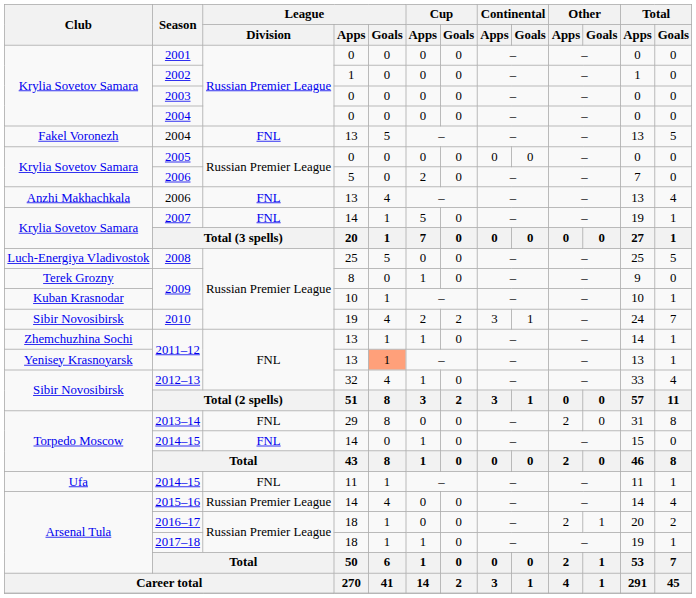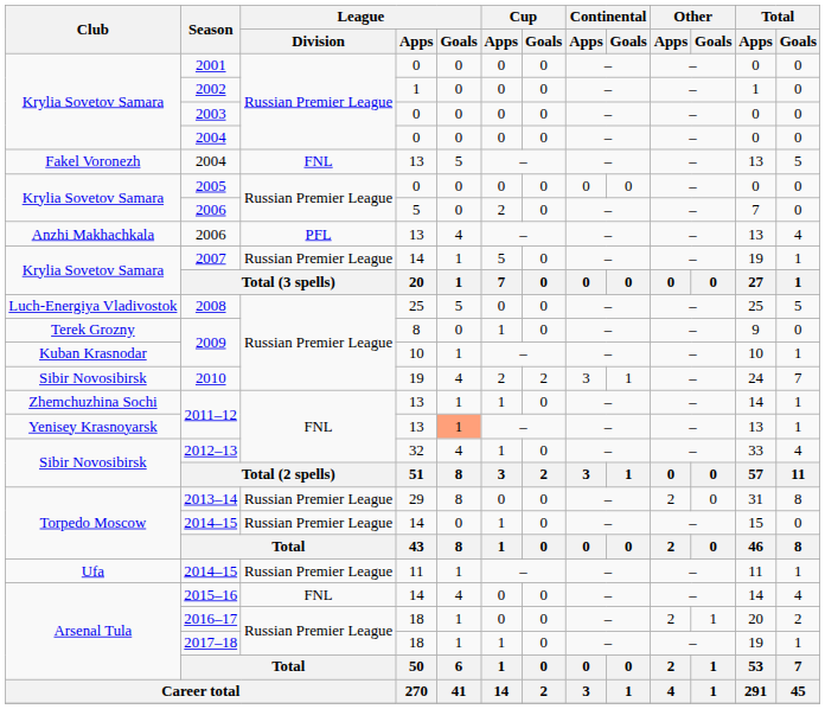 <table class="wikitable" style="text-align: center;">
 <tr>
 <th rowspan=2>Club</th>
 <th rowspan=2>Season</th>
 <th colspan=3>League</th>
 <th colspan=2>Cup</th>
 <th colspan=2>Continental</th>
 <th colspan=2>Other</th>
 <th colspan=2>Total</th>
 </tr>
 <tr>
 <th>Division</th>
 <th>Apps</th>
 <th>Goals</th>
 <th>Apps</th>
 <th>Goals</th>
 <th>Apps</th>
 <th>Goals</th>
 <th>Apps</th>
 <th>Goals</th>
 <th>Apps</th>
 <th>Goals</th>
 </tr>
 <tr>
 <td rowspan=4><a href='#'>Krylia Sovetov Samara</a></td>
 <td><a href='#'>2001</a></td>
 <td rowspan=4><a href='#'>Russian Premier League</a></td>
 <td>0</td>
 <td>0</td>
 <td>0</td>
 <td>0</td>
 <td colspan=2>–</td>
 <td colspan=2>–</td>
 <td>0</td>
 <td>0</td>
 </tr>
 <tr>
 <td><a href='#'>2002</a></td>
 <td>1</td>
 <td>0</td>
 <td>0</td>
 <td>0</td>
 <td colspan=2>–</td>
 <td colspan=2>–</td>
 <td>1</td>
 <td>0</td>
 </tr>
 <tr>
 <td><a href='#'>2003</a></td>
 <td>0</td>
 <td>0</td>
 <td>0</td>
 <td>0</td>
 <td colspan=2>–</td>
 <td colspan=2>–</td>
 <td>0</td>
 <td>0</td>
 </tr>
 <tr>
 <td><a href='#'>2004</a></td>
 <td>0</td>
 <td>0</td>
 <td>0</td>
 <td>0</td>
 <td colspan=2>–</td>
 <td colspan=2>–</td>
 <td>0</td>
 <td>0</td>
 </tr>
 <tr>
 <td><a href='#'>Fakel Voronezh</a></td>
 <td>2004</td>
 <td><a href='#'>FNL</a></td>
 <td>13</td>
 <td>5</td>
 <td colspan=2>–</td>
 <td colspan=2>–</td>
 <td colspan=2>–</td>
 <td>13</td>
 <td>5</td>
 </tr>
 <tr>
 <td rowspan=2><a href='#'>Krylia Sovetov Samara</a></td>
 <td><a href='#'>2005</a></td>
 <td rowspan=2>Russian Premier League</td>
 <td>0</td>
 <td>0</td>
 <td>0</td>
 <td>0</td>
 <td>0</td>
 <td>0</td>
 <td colspan=2>–</td>
 <td>0</td>
 <td>0</td>
 </tr>
 <tr>
 <td><a href='#'>2006</a></td>
 <td>5</td>
 <td>0</td>
 <td>2</td>
 <td>0</td>
 <td colspan=2>–</td>
 <td colspan=2>–</td>
 <td>7</td>
 <td>0</td>
 </tr>
 <tr>
 <td><a href='#'>Anzhi Makhachkala</a></td>
 <td>2006</td>
-<td><a href='#'>FNL</a></td>
+<td><a href='#'>PFL</a></td>
 <td>13</td>
 <td>4</td>
 <td colspan=2>–</td>
 <td colspan=2>–</td>
 <td colspan=2>–</td>
 <td>13</td>
 <td>4</td>
 </tr>
 <tr>
 <td rowspan=2><a href='#'>Krylia Sovetov Samara</a></td>
 <td><a href='#'>2007</a></td>
-<td><a href='#'>FNL</a></td>
+<td>Russian Premier League</td>
 <td>14</td>
 <td>1</td>
 <td>5</td>
 <td>0</td>
 <td colspan=2>–</td>
 <td colspan=2>–</td>
 <td>19</td>
 <td>1</td>
 </tr>
 <tr>
 <th colspan=2>Total (3 spells)</th>
 <th>20</th>
 <th>1</th>
 <th>7</th>
 <th>0</th>
 <th>0</th>
 <th>0</th>
 <th>0</th>
 <th>0</th>
 <th>27</th>
 <th>1</th>
 </tr>
 <tr>
 <td><a href='#'>Luch-Energiya Vladivostok</a></td>
 <td><a href='#'>2008</a></td>
 <td rowspan=4>Russian Premier League</td>
 <td>25</td>
 <td>5</td>
 <td>0</td>
 <td>0</td>
 <td colspan=2>–</td>
 <td colspan=2>–</td>
 <td>25</td>
 <td>5</td>
 </tr>
 <tr>
 <td><a href='#'>Terek Grozny</a></td>
 <td rowspan=2><a href='#'>2009</a></td>
 <td>8</td>
 <td>0</td>
 <td>1</td>
 <td>0</td>
 <td colspan=2>–</td>
 <td colspan=2>–</td>
 <td>9</td>
 <td>0</td>
 </tr>
 <tr>
 <td><a href='#'>Kuban Krasnodar</a></td>
 <td>10</td>
 <td>1</td>
 <td colspan=2>–</td>
 <td colspan=2>–</td>
 <td colspan=2>–</td>
 <td>10</td>
 <td>1</td>
 </tr>
 <tr>
 <td><a href='#'>Sibir Novosibirsk</a></td>
 <td><a href='#'>2010</a></td>
 <td>19</td>
 <td>4</td>
 <td>2</td>
 <td>2</td>
 <td>3</td>
 <td>1</td>
 <td colspan=2>–</td>
 <td>24</td>
 <td>7</td>
 </tr>
 <tr>
 <td><a href='#'>Zhemchuzhina Sochi</a></td>
 <td rowspan=2><a href='#'>2011–12</a></td>
 <td rowspan=3>FNL</td>
 <td>13</td>
 <td>1</td>
 <td>1</td>
 <td>0</td>
 <td colspan=2>–</td>
 <td colspan=2>–</td>
 <td>14</td>
 <td>1</td>
 </tr>
 <tr>
 <td><a href='#'>Yenisey Krasnoyarsk</a></td>
 <td>13</td>
 <td style="background: lightsalmon;">1</td>
 <td colspan=2>–</td>
 <td colspan=2>–</td>
 <td colspan=2>–</td>
 <td>13</td>
 <td>1</td>
 </tr>
 <tr>
 <td rowspan=2><a href='#'>Sibir Novosibirsk</a></td>
 <td><a href='#'>2012–13</a></td>
 <td>32</td>
 <td>4</td>
 <td>1</td>
 <td>0</td>
 <td colspan=2>–</td>
 <td colspan=2>–</td>
 <td>33</td>
 <td>4</td>
 </tr>
 <tr>
 <th colspan=2>Total (2 spells)</th>
 <th>51</th>
 <th>8</th>
 <th>3</th>
 <th>2</th>
 <th>3</th>
 <th>1</th>
 <th>0</th>
 <th>0</th>
 <th>57</th>
 <th>11</th>
 </tr>
 <tr>
 <td rowspan=3><a href='#'>Torpedo Moscow</a></td>
 <td><a href='#'>2013–14</a></td>
-<td>FNL</td>
+<td>Russian Premier League</td>
 <td>29</td>
 <td>8</td>
 <td>0</td>
 <td>0</td>
 <td colspan=2>–</td>
 <td>2</td>
 <td>0</td>
 <td>31</td>
 <td>8</td>
 </tr>
 <tr>
 <td><a href='#'>2014–15</a></td>
-<td><a href='#'>FNL</a></td>
+<td>Russian Premier League</td>
 <td>14</td>
 <td>0</td>
 <td>1</td>
 <td>0</td>
 <td colspan=2>–</td>
 <td colspan=2>–</td>
 <td>15</td>
 <td>0</td>
 </tr>
 <tr>
 <th colspan=2>Total</th>
 <th>43</th>
 <th>8</th>
 <th>1</th>
 <th>0</th>
 <th>0</th>
 <th>0</th>
 <th>2</th>
 <th>0</th>
 <th>46</th>
 <th>8</th>
 </tr>
 <tr>
 <td><a href='#'>Ufa</a></td>
 <td><a href='#'>2014–15</a></td>
-<td>FNL</td>
+<td>Russian Premier League</td>
 <td>11</td>
 <td>1</td>
 <td colspan=2>–</td>
 <td colspan=2>–</td>
 <td colspan=2>–</td>
 <td>11</td>
 <td>1</td>
 </tr>
 <tr>
 <td rowspan=4><a href='#'>Arsenal Tula</a></td>
 <td><a href='#'>2015–16</a></td>
-<td>Russian Premier League</td>
+<td>FNL</td>
 <td>14</td>
 <td>4</td>
 <td>0</td>
 <td>0</td>
 <td colspan=2>–</td>
 <td colspan=2>–</td>
 <td>14</td>
 <td>4</td>
 </tr>
 <tr>
 <td><a href='#'>2016–17</a></td>
 <td rowspan=2>Russian Premier League</td>
 <td>18</td>
 <td>1</td>
 <td>0</td>
 <td>0</td>
 <td colspan=2>–</td>
 <td>2</td>
 <td>1</td>
 <td>20</td>
 <td>2</td>
 </tr>
 <tr>
 <td><a href='#'>2017–18</a></td>
 <td>18</td>
 <td>1</td>
 <td>1</td>
 <td>0</td>
 <td colspan=2>–</td>
 <td colspan=2>–</td>
 <td>19</td>
 <td>1</td>
 </tr>
 <tr>
 <th colspan=2>Total</th>
 <th>50</th>
 <th>6</th>
 <th>1</th>
 <th>0</th>
 <th>0</th>
 <th>0</th>
 <th>2</th>
 <th>1</th>
 <th>53</th>
 <th>7</th>
 </tr>
 <tr>
 <th colspan=3>Career total</th>
 <th>270</th>
 <th>41</th>
 <th>14</th>
 <th>2</th>
 <th>3</th>
 <th>1</th>
 <th>4</th>
 <th>1</th>
 <th>291</th>
 <th>45</th>
 </tr>
 <tr>
 </tr>
 </table>
